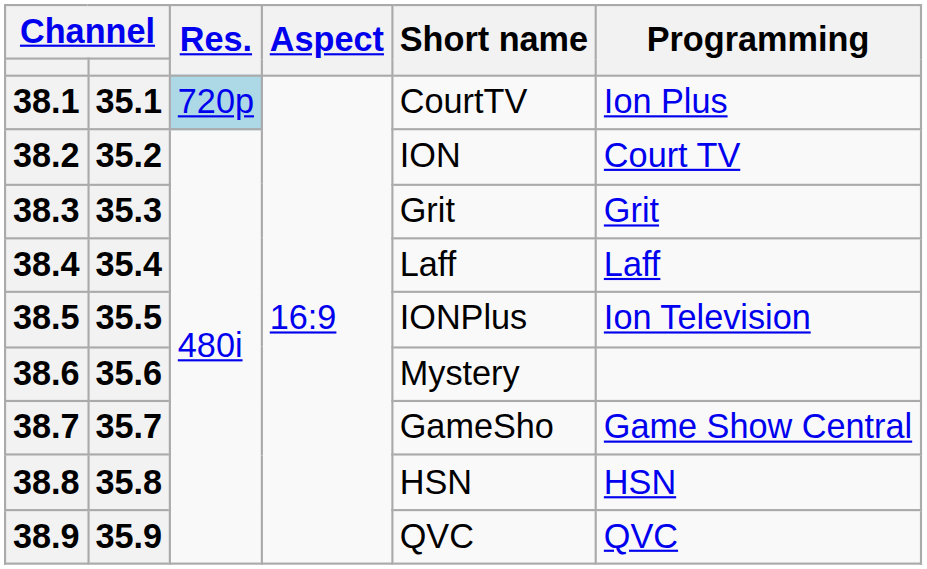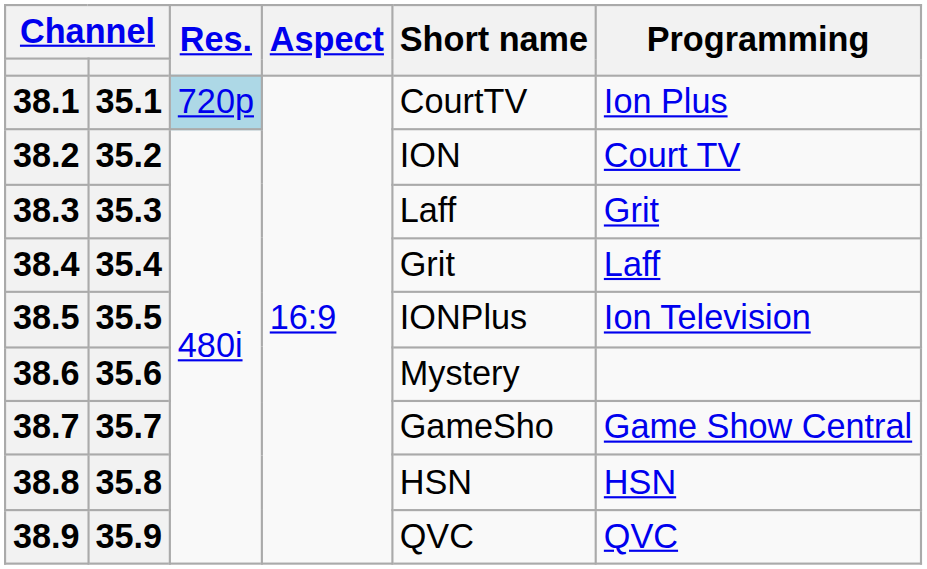 <table class="wikitable">
 <tr>
 <th scope = "col" colspan="2"><a href='#'>Channel</a></th>
 <th scope = "col" rowspan="2"><a href='#'>Res.</a></th>
 <th scope = "col" rowspan="2"><a href='#'>Aspect</a></th>
 <th scope = "col" rowspan="2">Short name</th>
 <th scope = "col" rowspan="2">Programming</th>
 </tr>
 <tr>
 <th scope = "col"></th>
 <th></th>
 </tr>
 <tr>
 <th scope = "row">38.1</th>
 <th>35.1</th>
 <td style="background: lightblue;"><a href='#'>720p</a></td>
 <td rowspan=9><a href='#'>16:9</a></td>
 <td>CourtTV</td>
 <td><a href='#'>Ion Plus</a></td>
 </tr>
 <tr>
 <th scope = "row">38.2</th>
 <th>35.2</th>
 <td rowspan=8><a href='#'>480i</a></td>
 <td>ION</td>
 <td><a href='#'>Court TV</a></td>
 </tr>
 <tr>
 <th scope = "row">38.3</th>
 <th>35.3</th>
-<td>Grit</td>
+<td>Laff</td>
 <td><a href='#'>Grit</a></td>
 </tr>
 <tr>
 <th scope = "row">38.4</th>
 <th>35.4</th>
-<td>Laff</td>
+<td>Grit</td>
 <td><a href='#'>Laff</a></td>
 </tr>
 <tr>
 <th scope = "row">38.5</th>
 <th>35.5</th>
 <td>IONPlus</td>
 <td><a href='#'>Ion Television</a></td>
 </tr>
 <tr>
 <th scope = "row">38.6</th>
 <th>35.6</th>
 <td>Mystery</td>
 <td></td>
 </tr>
 <tr>
 <th scope = "row">38.7</th>
 <th>35.7</th>
 <td>GameSho</td>
 <td><a href='#'>Game Show Central</a></td>
 </tr>
 <tr>
 <th scope = "row">38.8</th>
 <th>35.8</th>
 <td>HSN</td>
 <td><a href='#'>HSN</a></td>
 </tr>
 <tr>
 <th scope = "row">38.9</th>
 <th>35.9</th>
 <td>QVC</td>
 <td><a href='#'>QVC</a></td>
 </tr>
 </table>
